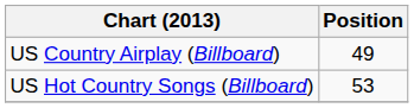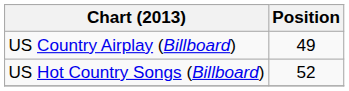 <table class="wikitable sortable">
 <tr>
 <th scope="col">Chart (2013)</th>
 <th scope="col">Position</th>
 </tr>
 <tr>
 <td>US <a href='#'>Country Airplay</a> (<em><a href='#'>Billboard</a></em>)</td>
 <td align="center">49</td>
 </tr>
 <tr>
 <td>US <a href='#'>Hot Country Songs</a> (<em><a href='#'>Billboard</a></em>)</td>
-<td align="center">53</td>
+<td align="center">52</td>
 </tr>
 <tr>
 </tr>
 </table>
